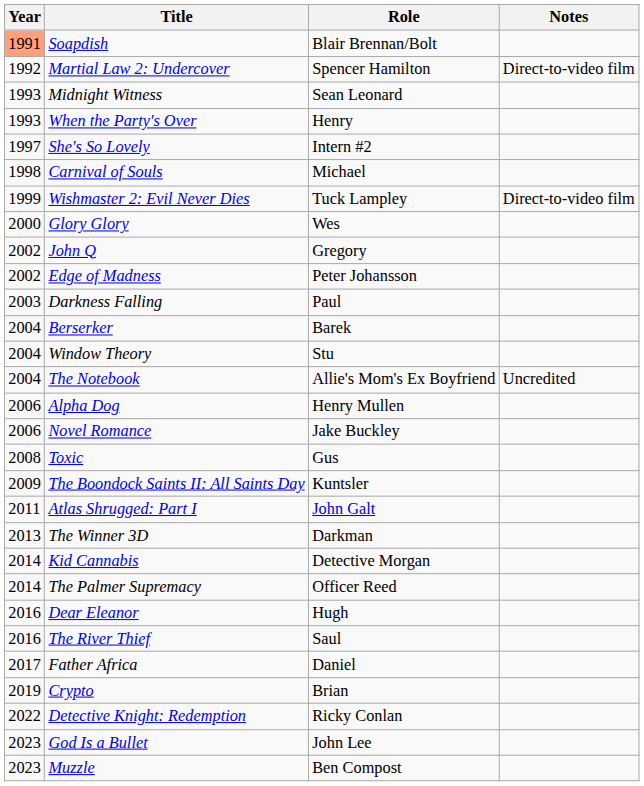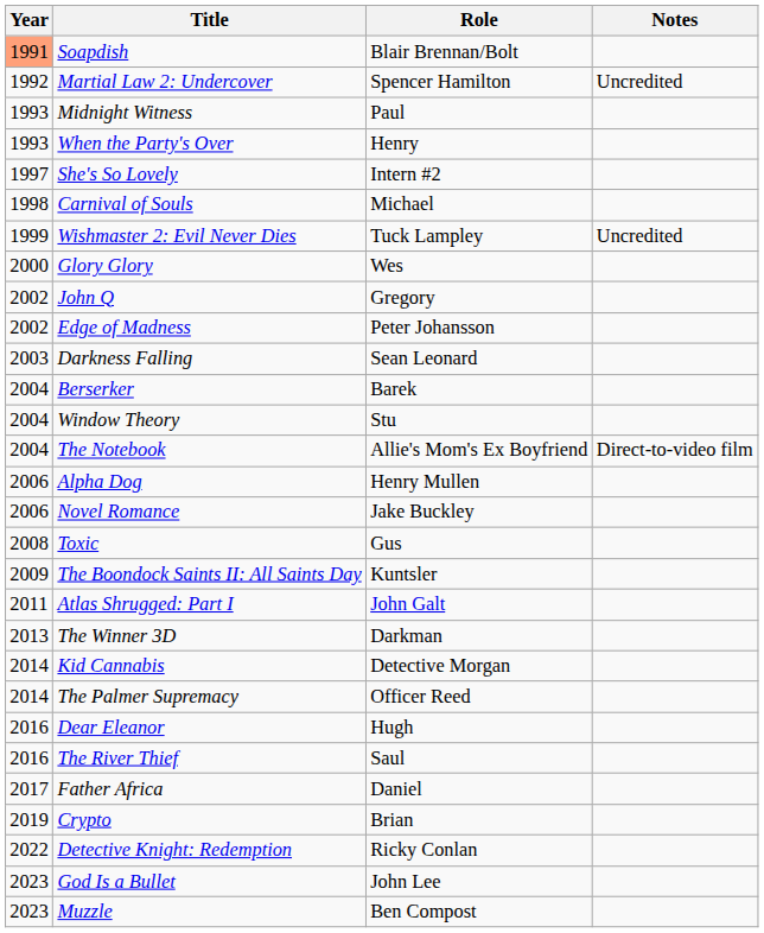 <table class="wikitable sortable">
 <tr>
 <th>Year</th>
 <th>Title</th>
 <th>Role</th>
 <th class="unsortable">Notes</th>
 </tr>
 <tr>
 <td style="background: lightsalmon;">1991</td>
 <td><em><a href='#'>Soapdish</a></em></td>
 <td>Blair Brennan/Bolt</td>
 <td></td>
 </tr>
 <tr>
 <td>1992</td>
 <td><em><a href='#'>Martial Law 2: Undercover</a></em></td>
 <td>Spencer Hamilton</td>
-<td>Direct-to-video film</td>
+<td>Uncredited</td>
 </tr>
 <tr>
 <td>1993</td>
 <td><em>Midnight Witness</em></td>
-<td>Sean Leonard</td>
+<td>Paul</td>
 <td></td>
 </tr>
 <tr>
 <td>1993</td>
 <td><em><a href='#'>When the Party's Over</a></em></td>
 <td>Henry</td>
 <td></td>
 </tr>
 <tr>
 <td>1997</td>
 <td><em><a href='#'>She's So Lovely</a></em></td>
 <td>Intern #2</td>
 <td></td>
 </tr>
 <tr>
 <td>1998</td>
 <td><em><a href='#'>Carnival of Souls</a></em></td>
 <td>Michael</td>
 <td></td>
 </tr>
 <tr>
 <td>1999</td>
 <td><em><a href='#'>Wishmaster 2: Evil Never Dies</a></em></td>
 <td>Tuck Lampley</td>
-<td>Direct-to-video film</td>
+<td>Uncredited</td>
 </tr>
 <tr>
 <td>2000</td>
 <td><em><a href='#'>Glory Glory</a></em></td>
 <td>Wes</td>
 <td></td>
 </tr>
 <tr>
 <td>2002</td>
 <td><em><a href='#'>John Q</a></em></td>
 <td>Gregory</td>
 <td></td>
 </tr>
 <tr>
 <td>2002</td>
 <td><em><a href='#'>Edge of Madness</a></em></td>
 <td>Peter Johansson</td>
 <td></td>
 </tr>
 <tr>
 <td>2003</td>
 <td><em>Darkness Falling</em></td>
-<td>Paul</td>
+<td>Sean Leonard</td>
 <td></td>
 </tr>
 <tr>
 <td>2004</td>
 <td><em><a href='#'>Berserker</a></em></td>
 <td>Barek</td>
 <td></td>
 </tr>
 <tr>
 <td>2004</td>
 <td><em>Window Theory</em></td>
 <td>Stu</td>
 <td></td>
 </tr>
 <tr>
 <td>2004</td>
 <td><em><a href='#'>The Notebook</a></em></td>
 <td>Allie's Mom's Ex Boyfriend</td>
-<td>Uncredited</td>
+<td>Direct-to-video film</td>
 </tr>
 <tr>
 <td>2006</td>
 <td><em><a href='#'>Alpha Dog</a></em></td>
 <td>Henry Mullen</td>
 <td></td>
 </tr>
 <tr>
 <td>2006</td>
 <td><em><a href='#'>Novel Romance</a></em></td>
 <td>Jake Buckley</td>
 <td></td>
 </tr>
 <tr>
 <td>2008</td>
 <td><em><a href='#'>Toxic</a></em></td>
 <td>Gus</td>
 <td></td>
 </tr>
 <tr>
 <td>2009</td>
 <td><em><a href='#'>The Boondock Saints II: All Saints Day</a></em></td>
 <td>Kuntsler</td>
 <td></td>
 </tr>
 <tr>
 <td>2011</td>
 <td><em><a href='#'>Atlas Shrugged: Part I</a></em></td>
 <td><a href='#'>John Galt</a></td>
 <td></td>
 </tr>
 <tr>
 <td>2013</td>
 <td><em>The Winner 3D</em></td>
 <td>Darkman</td>
 <td></td>
 </tr>
 <tr>
 <td>2014</td>
 <td><em><a href='#'>Kid Cannabis</a></em></td>
 <td>Detective Morgan</td>
 <td></td>
 </tr>
 <tr>
 <td>2014</td>
 <td><em>The Palmer Supremacy</em></td>
 <td>Officer Reed</td>
 <td></td>
 </tr>
 <tr>
 <td>2016</td>
 <td><em><a href='#'>Dear Eleanor</a></em></td>
 <td>Hugh</td>
 <td></td>
 </tr>
 <tr>
 <td>2016</td>
 <td><em><a href='#'>The River Thief</a></em></td>
 <td>Saul</td>
 <td></td>
 </tr>
 <tr>
 <td>2017</td>
 <td><em>Father Africa</em></td>
 <td>Daniel</td>
 <td></td>
 </tr>
 <tr>
 <td>2019</td>
 <td><em><a href='#'>Crypto</a></em></td>
 <td>Brian</td>
 <td></td>
 </tr>
 <tr>
 <td>2022</td>
 <td><em><a href='#'>Detective Knight: Redemption</a></em></td>
 <td>Ricky Conlan</td>
 <td></td>
 </tr>
 <tr>
 <td>2023</td>
 <td><em><a href='#'>God Is a Bullet</a></em></td>
 <td>John Lee</td>
 <td></td>
 </tr>
 <tr>
 <td>2023</td>
 <td><em><a href='#'>Muzzle</a></em></td>
 <td>Ben Compost</td>
 <td></td>
 </tr>
 </table>
